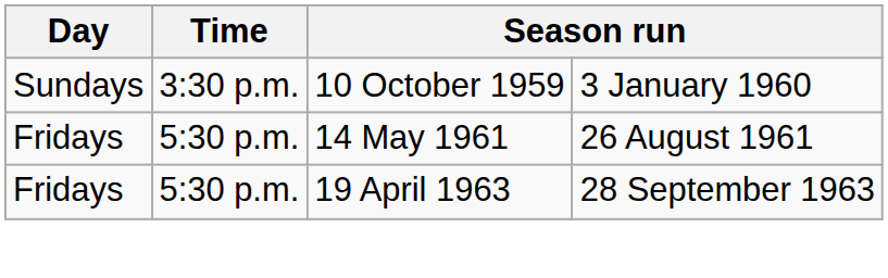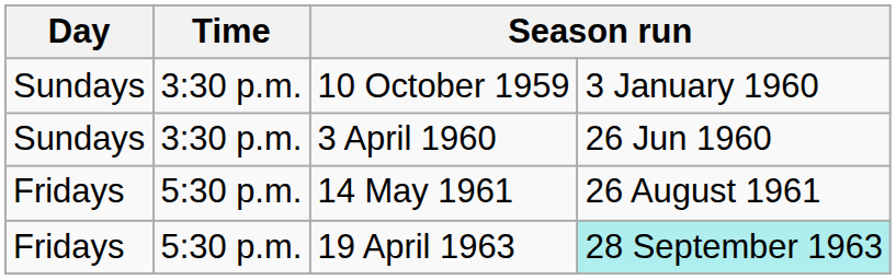 <table class="wikitable">
 <tr>
 <th>Day</th>
 <th>Time</th>
 <th colspan="2">Season run</th>
 </tr>
 <tr>
 <td>Sundays</td>
 <td>3:30 p.m.</td>
 <td>10 October 1959</td>
 <td>3 January 1960</td>
 </tr>
 <tr>
+<td>Sundays</td>
+<td>3:30 p.m.</td>
+<td>3 April 1960</td>
+<td>26 Jun 1960</td>
+</tr>
+<tr>
 <td>Fridays</td>
 <td>5:30 p.m.</td>
 <td>14 May 1961</td>
 <td>26 August 1961</td>
 </tr>
 <tr>
 <td>Fridays</td>
 <td>5:30 p.m.</td>
 <td>19 April 1963</td>
-<td>28 September 1963</td>
+<td style="background: paleturquoise;">28 September 1963</td>
 </tr>
 </table>
